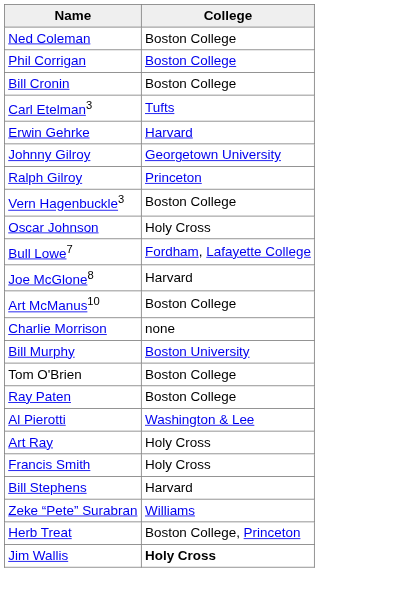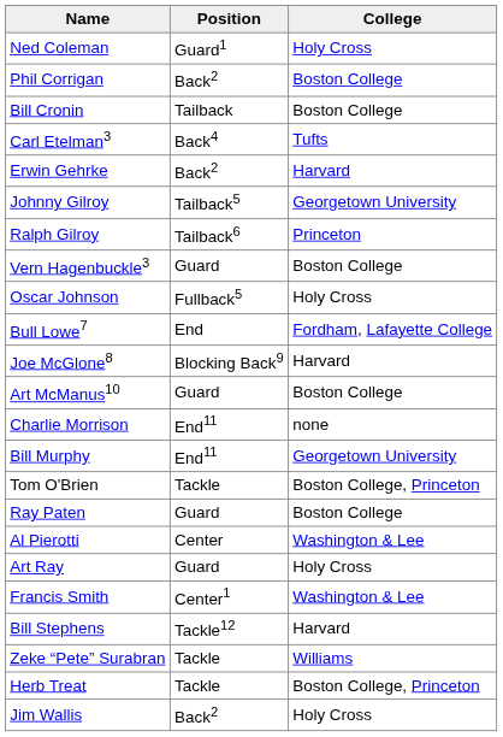 <table class="toccolours" border="1" cellpadding="4" cellspacing="2" style="border-collapse: collapse;">
 <tr bgcolor="#efefef">
 <th>Name</th>
+<th>Position</th>
 <th>College</th>
 </tr>
 <tr>
 <td><a href='#'>Ned Coleman</a></td>
-<td>Boston College</td>
+<td>Guard<sup>1</sup></td>
+<td><a href='#'>Holy Cross</a></td>
 </tr>
 <tr>
 <td><a href='#'>Phil Corrigan</a></td>
+<td>Back<sup>2</sup></td>
 <td><a href='#'>Boston College</a></td>
 </tr>
 <tr>
 <td><a href='#'>Bill Cronin</a></td>
+<td>Tailback</td>
 <td>Boston College</td>
 </tr>
 <tr>
 <td><a href='#'>Carl Etelman</a><sup>3</sup></td>
+<td>Back<sup>4</sup></td>
 <td><a href='#'>Tufts</a></td>
 </tr>
 <tr>
 <td><a href='#'>Erwin Gehrke</a></td>
+<td>Back<sup>2</sup></td>
 <td><a href='#'>Harvard</a></td>
 </tr>
 <tr>
 <td><a href='#'>Johnny Gilroy</a></td>
+<td>Tailback<sup>5</sup></td>
 <td><a href='#'>Georgetown University</a></td>
 </tr>
 <tr>
 <td><a href='#'>Ralph Gilroy</a></td>
+<td>Tailback<sup>6</sup></td>
 <td><a href='#'>Princeton</a></td>
 </tr>
 <tr>
 <td><a href='#'>Vern Hagenbuckle</a><sup>3</sup></td>
+<td>Guard</td>
 <td>Boston College</td>
 </tr>
 <tr>
 <td><a href='#'>Oscar Johnson</a></td>
+<td>Fullback<sup>5</sup></td>
 <td>Holy Cross</td>
 </tr>
 <tr>
 <td><a href='#'>Bull Lowe</a><sup>7</sup></td>
+<td>End</td>
 <td><a href='#'>Fordham</a>, <a href='#'>Lafayette College</a></td>
 </tr>
 <tr>
 <td><a href='#'>Joe McGlone</a><sup>8</sup></td>
+<td>Blocking Back<sup>9</sup></td>
 <td>Harvard</td>
 </tr>
 <tr>
 <td><a href='#'>Art McManus</a><sup>10</sup></td>
+<td>Guard</td>
 <td>Boston College</td>
 </tr>
 <tr>
 <td><a href='#'>Charlie Morrison</a></td>
+<td>End<sup>11</sup></td>
 <td>none</td>
 </tr>
 <tr>
 <td><a href='#'>Bill Murphy</a></td>
-<td><a href='#'>Boston University</a></td>
+<td>End<sup>11</sup></td>
+<td><a href='#'>Georgetown University</a></td>
 </tr>
 <tr>
 <td>Tom O'Brien</td>
-<td>Boston College</td>
+<td>Tackle</td>
+<td>Boston College, <a href='#'>Princeton</a></td>
 </tr>
 <tr>
 <td><a href='#'>Ray Paten</a></td>
+<td>Guard</td>
 <td>Boston College</td>
 </tr>
 <tr>
 <td><a href='#'>Al Pierotti</a></td>
+<td>Center</td>
 <td><a href='#'>Washington & Lee</a></td>
 </tr>
 <tr>
 <td><a href='#'>Art Ray</a></td>
+<td>Guard</td>
 <td>Holy Cross</td>
 </tr>
 <tr>
 <td><a href='#'>Francis Smith</a></td>
-<td>Holy Cross</td>
+<td>Center<sup>1</sup></td>
+<td><a href='#'>Washington & Lee</a></td>
 </tr>
 <tr>
 <td><a href='#'>Bill Stephens</a></td>
+<td>Tackle<sup>12</sup></td>
 <td>Harvard</td>
 </tr>
 <tr>
 <td><a href='#'>Zeke “Pete” Surabran</a></td>
+<td>Tackle</td>
 <td><a href='#'>Williams</a></td>
 </tr>
 <tr>
 <td><a href='#'>Herb Treat</a></td>
+<td>Tackle</td>
 <td>Boston College, <a href='#'>Princeton</a></td>
 </tr>
 <tr>
 <td><a href='#'>Jim Wallis</a></td>
-<td><strong>Holy Cross</strong></td>
+<td>Back<sup>2</sup></td>
+<td>Holy Cross</td>
 </tr>
 </table>
